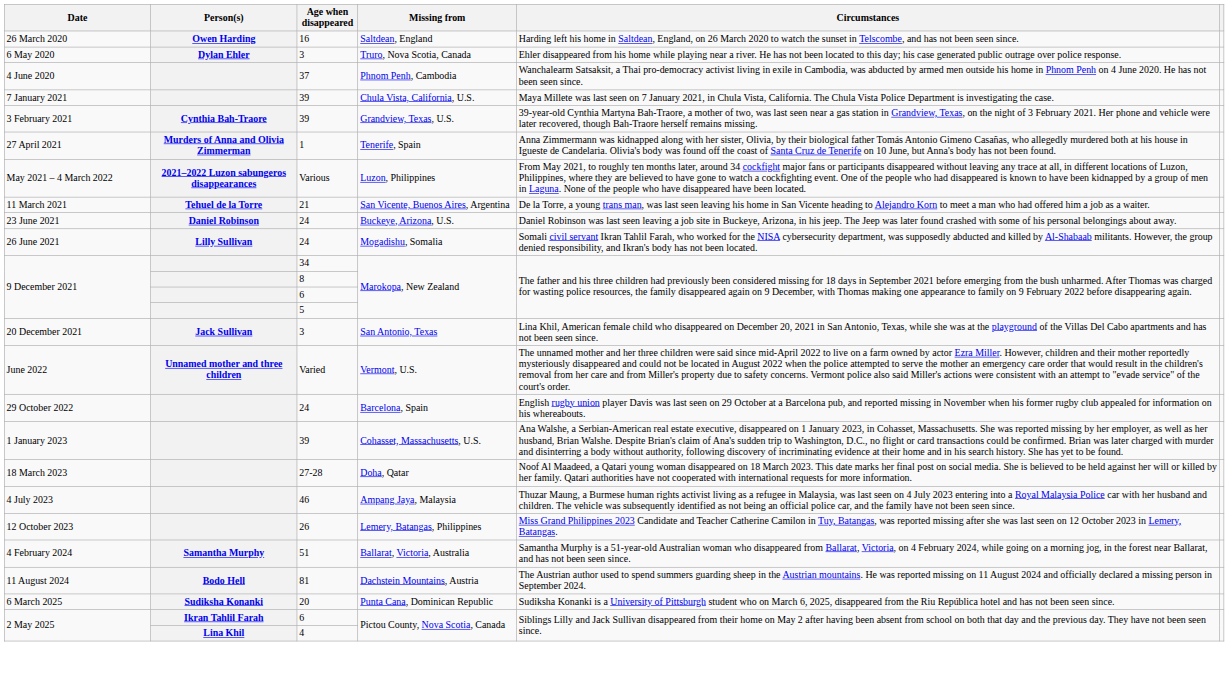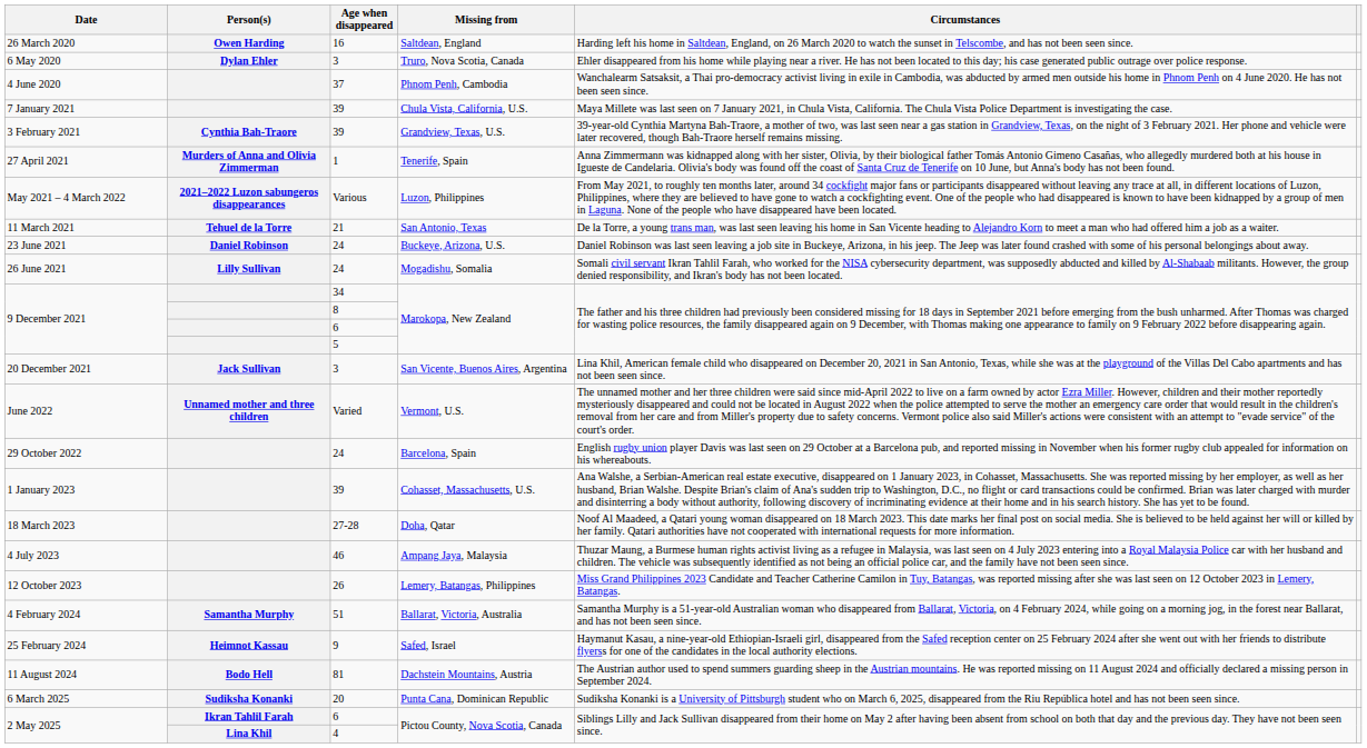 <table class="wikitable sortable plainrowheaders zebra">
 <tr>
 <th data-sort-type="isoDate" width="12%">Date</th>
 <th data-sort-type="text" width="12%">Person(s)</th>
 <th data-sort-type="text" width="5%">Age when disappeared</th>
 <th data-sort-type="text" width="13%">Missing from</th>
 <th class="unsortable">Circumstances</th>
 <th class="unsortable"></th>
 </tr>
 <tr>
 <td>26 March 2020</td>
 <th scope="row"><a href='#'>Owen Harding</a></th>
 <td>16</td>
 <td><a href='#'>Saltdean</a>, England</td>
 <td>Harding left his home in <a href='#'>Saltdean</a>, England, on 26 March 2020 to watch the sunset in <a href='#'>Telscombe</a>, and has not been seen since.</td>
 <td style="text-align:center;"></td>
 </tr>
 <tr>
 <td>6 May 2020</td>
 <th scope="row"><a href='#'>Dylan Ehler</a></th>
 <td>3</td>
 <td><a href='#'>Truro</a>, Nova Scotia, Canada</td>
 <td>Ehler disappeared from his home while playing near a river. He has not been located to this day; his case generated public outrage over police response.</td>
 <td style="text-align:center;"></td>
 </tr>
 <tr>
 <td data-sort-value="2020-06-04">4 June 2020</td>
 <th scope="row"></th>
 <td>37</td>
 <td><a href='#'>Phnom Penh</a>, Cambodia</td>
 <td>Wanchalearm Satsaksit, a Thai pro-democracy activist living in exile in Cambodia, was abducted by armed men outside his home in <a href='#'>Phnom Penh</a> on 4 June 2020. He has not been seen since.</td>
 <td style="text-align:center;"></td>
 </tr>
 <tr>
 <td data-sort-value="2021-1-7">7 January 2021</td>
 <th scope="row"></th>
 <td>39</td>
 <td><a href='#'>Chula Vista, California</a>, U.S.</td>
 <td>Maya Millete was last seen on 7 January 2021, in Chula Vista, California. The Chula Vista Police Department is investigating the case.</td>
 <td style="text-align:center;"></td>
 </tr>
 <tr>
 <td data-sort-value="2021-02-03">3 February 2021</td>
 <th scope="row"><a href='#'>Cynthia Bah-Traore</a></th>
 <td data-sort-value="039">39</td>
 <td><a href='#'>Grandview, Texas</a>, U.S.</td>
 <td>39-year-old Cynthia Martyna Bah-Traore, a mother of two, was last seen near a gas station in <a href='#'>Grandview, Texas</a>, on the night of 3 February 2021. Her phone and vehicle were later recovered, though Bah-Traore herself remains missing.</td>
 <td style="text-align:center;"></td>
 </tr>
 <tr>
 <td>27 April 2021</td>
 <th scope="row"><a href='#'>Murders of Anna and Olivia Zimmerman</a></th>
 <td>1</td>
 <td><a href='#'>Tenerife</a>, Spain</td>
 <td>Anna Zimmermann was kidnapped along with her sister, Olivia, by their biological father Tomás Antonio Gimeno Casañas, who allegedly murdered both at his house in Igueste de Candelaria. Olivia's body was found off the coast of <a href='#'>Santa Cruz de Tenerife</a> on 10 June, but Anna's body has not been found.</td>
 <td style="text-align:center;"></td>
 </tr>
 <tr>
 <td>May 2021 – 4 March 2022</td>
 <th scope="row"><a href='#'>2021–2022 Luzon sabungeros disappearances</a></th>
 <td>Various</td>
 <td><a href='#'>Luzon</a>, Philippines</td>
 <td>From May 2021, to roughly ten months later, around 34 <a href='#'>cockfight</a> major fans or participants disappeared without leaving any trace at all, in different locations of Luzon, Philippines, where they are believed to have gone to watch a cockfighting event. One of the people who had disappeared is known to have been kidnapped by a group of men in <a href='#'>Laguna</a>. None of the people who have disappeared have been located.</td>
 <td style="text-align:center;"></td>
 </tr>
 <tr>
 <td>11 March 2021</td>
 <th scope="row"><a href='#'>Tehuel de la Torre</a></th>
 <td>21</td>
-<td><a href='#'>San Vicente, Buenos Aires</a>, Argentina</td>
+<td><a href='#'>San Antonio, Texas</a></td>
 <td>De la Torre, a young <a href='#'>trans man</a>, was last seen leaving his home in San Vicente heading to <a href='#'>Alejandro Korn</a> to meet a man who had offered him a job as a waiter.</td>
 <td style="text-align:center"></td>
 </tr>
 <tr>
 <td>23 June 2021</td>
 <th scope="row"><a href='#'>Daniel Robinson</a></th>
 <td>24</td>
 <td><a href='#'>Buckeye, Arizona</a>, U.S.</td>
 <td>Daniel Robinson was last seen leaving a job site in Buckeye, Arizona, in his jeep. The Jeep was later found crashed with some of his personal belongings about  away.</td>
 <td style="text-align:center;"></td>
 </tr>
 <tr>
 <td>26 June 2021</td>
 <th scope="row"><a href='#'>Lilly Sullivan</a></th>
 <td>24</td>
 <td><a href='#'>Mogadishu</a>, Somalia</td>
 <td>Somali <a href='#'>civil servant</a> Ikran Tahlil Farah, who worked for the <a href='#'>NISA</a> cybersecurity department, was supposedly abducted and killed by <a href='#'>Al-Shabaab</a> militants. However, the group denied responsibility, and Ikran's body has not been located.</td>
 <td style="text-align:center;"></td>
 </tr>
 <tr>
 <td rowspan="4">9 December 2021</td>
 <th scope="row"></th>
 <td>34</td>
 <td rowspan="4"><a href='#'>Marokopa</a>, New Zealand</td>
 <td rowspan="4">The father and his three children had previously been considered missing for 18 days in September 2021 before emerging from the bush unharmed. After Thomas was charged for wasting police resources, the family disappeared again on 9 December, with Thomas making one appearance to family on 9 February 2022 before disappearing again.</td>
 <td rowspan="4" style="text-align:center;"></td>
 </tr>
 <tr>
 <th scope="row"></th>
 <td>8</td>
 </tr>
 <tr>
 <th scope="row"></th>
 <td>6</td>
 </tr>
 <tr>
 <th scope="row"></th>
 <td>5</td>
 </tr>
 <tr>
 <td>20 December 2021</td>
 <th scope="row"><a href='#'>Jack Sullivan</a></th>
 <td>3</td>
-<td><a href='#'>San Antonio, Texas</a></td>
+<td><a href='#'>San Vicente, Buenos Aires</a>, Argentina</td>
 <td>Lina Khil, American female child who disappeared on December 20, 2021 in San Antonio, Texas, while she was at the <a href='#'>playground</a> of the Villas Del Cabo apartments and has not been seen since.</td>
 <td style="text-align:center;"></td>
 </tr>
 <tr>
 <td>June 2022</td>
 <th scope="row"><a href='#'>Unnamed mother and three children</a></th>
 <td>Varied</td>
 <td><a href='#'>Vermont</a>, U.S.</td>
 <td>The unnamed mother and her three children were said since mid-April 2022 to live on a farm owned by actor <a href='#'>Ezra Miller</a>. However, children and their mother reportedly mysteriously disappeared and could not be located in August 2022 when the police attempted to serve the mother an emergency care order that would result in the children's removal from her care and from Miller's property due to safety concerns. Vermont police also said Miller's actions were consistent with an attempt to "evade service" of the court's order.</td>
 <td style="text-align:center;"></td>
 </tr>
 <tr>
 <td data-sort-value="2022-10-29">29 October 2022</td>
 <th scope="row"></th>
 <td>24</td>
 <td><a href='#'>Barcelona</a>, Spain</td>
 <td>English <a href='#'>rugby union</a> player Davis was last seen on 29 October at a Barcelona pub, and reported missing in November when his former rugby club appealed for information on his whereabouts.</td>
 <td style="text-align:center;"><br></td>
 </tr>
 <tr>
 <td data-sort-value="2023-01-01">1 January 2023</td>
 <th scope="row"></th>
 <td>39</td>
 <td><a href='#'>Cohasset, Massachusetts</a>, U.S.</td>
 <td>Ana Walshe, a Serbian-American real estate executive, disappeared on 1 January 2023, in Cohasset, Massachusetts. She was reported missing by her employer, as well as her husband, Brian Walshe. Despite Brian's claim of Ana's sudden trip to Washington, D.C., no flight or card transactions could be confirmed. Brian was later charged with murder and disinterring a body without authority, following discovery of incriminating evidence at their home and in his search history. She has yet to be found.</td>
 <td style="text-align:center;"></td>
 </tr>
 <tr>
 <td data-sort-value="2023-03-18">18 March 2023</td>
 <th scope="row"></th>
 <td>27-28</td>
 <td><a href='#'>Doha</a>, Qatar</td>
 <td>Noof Al Maadeed, a Qatari young woman disappeared on 18 March 2023. This date marks her final post on social media. She is believed to be held against her will or killed by her family. Qatari authorities have not cooperated with international requests for more information.</td>
 <td style="text-align:center;"></td>
 </tr>
 <tr>
 <td data-sort-value="2023-07-04">4 July 2023</td>
 <th scope="row"></th>
 <td>46</td>
 <td><a href='#'>Ampang Jaya</a>, Malaysia</td>
 <td>Thuzar Maung, a Burmese human rights activist living as a refugee in Malaysia, was last seen on 4 July 2023 entering into a <a href='#'>Royal Malaysia Police</a> car with her husband and children. The vehicle was subsequently identified as not being an official police car, and the family have not been seen since.</td>
 <td style="text-align:center;"></td>
 </tr>
 <tr>
 <td data-sort-value="2023-10-12">12 October 2023</td>
 <th scope="row"></th>
 <td>26</td>
 <td><a href='#'>Lemery, Batangas</a>, Philippines</td>
 <td><a href='#'>Miss Grand Philippines 2023</a> Candidate and Teacher Catherine Camilon in <a href='#'>Tuy, Batangas</a>, was reported missing after she was last seen on 12 October 2023 in <a href='#'>Lemery, Batangas</a>.</td>
 <td style="text-align:center;"></td>
 </tr>
 <tr>
 <td>4 February 2024</td>
 <th scope="row"><a href='#'>Samantha Murphy</a></th>
 <td>51</td>
 <td><a href='#'>Ballarat</a>, <a href='#'>Victoria</a>, Australia</td>
 <td>Samantha Murphy is a 51-year-old Australian woman who disappeared from <a href='#'>Ballarat</a>, <a href='#'>Victoria</a>, on 4 February 2024, while going on a morning jog, in the forest near Ballarat, and has not been seen since.</td>
 <td style="text-align:center;"></td>
 </tr>
 <tr>
+<td>25 February 2024</td>
+<th scope="row"><a href='#'>Heimnot Kassau</a></th>
+<td>9</td>
+<td><a href='#'>Safed</a>, Israel</td>
+<td>Haymanut Kasau, a nine-year-old Ethiopian-Israeli girl, disappeared from the <a href='#'>Safed</a> reception center on 25 February 2024 after she went out with her friends to distribute <a href='#'>flyers</a>s for one of the candidates in the local authority elections.</td>
+<td style="text-align:center;"></td>
+</tr>
+<tr>
 <td>11 August 2024</td>
 <th scope="row"><a href='#'>Bodo Hell</a></th>
 <td>81</td>
 <td><a href='#'>Dachstein Mountains</a>, Austria</td>
 <td>The Austrian author used to spend summers guarding sheep in the <a href='#'>Austrian mountains</a>. He was reported missing on 11 August 2024 and officially declared a missing person in September 2024.</td>
 <td></td>
 </tr>
 <tr>
 <td>6 March 2025</td>
 <th scope="row"><a href='#'>Sudiksha Konanki</a></th>
 <td>20</td>
 <td><a href='#'>Punta Cana</a>, Dominican Republic</td>
 <td>Sudiksha Konanki is a <a href='#'>University of Pittsburgh</a> student who on March 6, 2025, disappeared from the Riu República hotel and has not been seen since.</td>
 <td></td>
 </tr>
 <tr>
 <td rowspan="2">2 May 2025</td>
 <th scope="row"><a href='#'>Ikran Tahlil Farah</a></th>
 <td>6</td>
 <td rowspan="2">Pictou County, <a href='#'>Nova Scotia</a>, Canada</td>
 <td rowspan="2">Siblings Lilly and Jack Sullivan disappeared from their home on May 2 after having been absent from school on both that day and the previous day. They have not been seen since.</td>
 <td rowspan="2"></td>
 </tr>
 <tr>
 <th scope="row"><a href='#'>Lina Khil</a></th>
 <td>4</td>
 </tr>
 </table>
